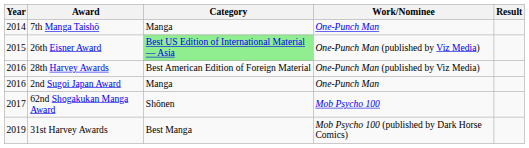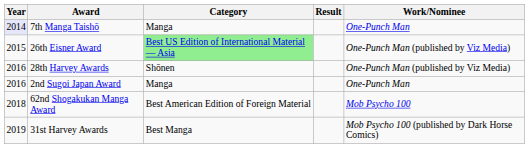 <table class="wikitable sortable">
 <tr>
 <th>Year</th>
 <th>Award</th>
 <th>Category</th>
+<th>Result</th>
 <th>Work/Nominee</th>
-<th>Result</th>
 </tr>
 <tr>
-<td align="center">2014</td>
+<td align="center" style="background: lavender;">2014</td>
 <td>7th <a href='#'>Manga Taishō</a></td>
 <td>Manga</td>
+<td></td>
 <td><em><a href='#'>One-Punch Man</a></em></td>
-<td></td>
 </tr>
 <tr>
 <td align="center">2015</td>
 <td>26th <a href='#'>Eisner Award</a></td>
 <td style="background: lightgreen;"><a href='#'>Best US Edition of International Material — Asia</a></td>
+<td></td>
 <td><em>One-Punch Man</em> (published by <a href='#'>Viz Media</a>)</td>
-<td></td>
 </tr>
 <tr>
 <td align="center">2016</td>
 <td>28th <a href='#'>Harvey Awards</a></td>
-<td>Best American Edition of Foreign Material</td>
+<td>Shōnen</td>
+<td></td>
 <td><em>One-Punch Man</em> (published by Viz Media)</td>
-<td></td>
 </tr>
 <tr>
 <td align="center">2016</td>
 <td>2nd <a href='#'>Sugoi Japan Award</a></td>
 <td>Manga</td>
+<td></td>
 <td><em>One-Punch Man</em></td>
-<td></td>
 </tr>
 <tr>
-<td align="center">2017</td>
+<td align="center">2018</td>
 <td>62nd <a href='#'>Shogakukan Manga Award</a></td>
-<td>Shōnen</td>
+<td>Best American Edition of Foreign Material</td>
+<td></td>
 <td><em><a href='#'>Mob Psycho 100</a></em></td>
-<td></td>
 </tr>
 <tr>
 <td align="center">2019</td>
 <td>31st Harvey Awards</td>
 <td>Best Manga</td>
+<td></td>
 <td><em>Mob Psycho 100</em> (published by Dark Horse Comics)</td>
-<td></td>
 </tr>
 </table>
